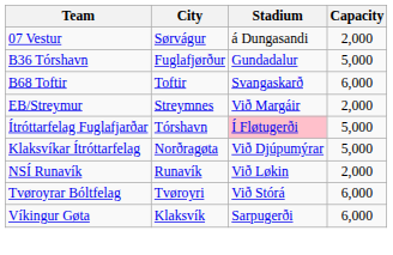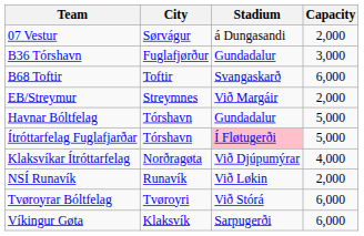 <table class="wikitable sortable">
 <tr>
 <th>Team</th>
 <th>City</th>
 <th>Stadium</th>
 <th>Capacity</th>
 </tr>
 <tr>
 <td><a href='#'>07 Vestur</a></td>
 <td><a href='#'>Sørvágur</a></td>
 <td>á Dungasandi</td>
 <td align="center">2,000</td>
 </tr>
 <tr>
 <td><a href='#'>B36 Tórshavn</a></td>
 <td><a href='#'>Fuglafjørður</a></td>
 <td><a href='#'>Gundadalur</a></td>
-<td align="center">5,000</td>
+<td align="center">3,000</td>
 </tr>
 <tr>
 <td><a href='#'>B68 Toftir</a></td>
 <td><a href='#'>Toftir</a></td>
 <td><a href='#'>Svangaskarð</a></td>
 <td align="center">6,000</td>
 </tr>
 <tr>
 <td><a href='#'>EB/Streymur</a></td>
 <td><a href='#'>Streymnes</a></td>
 <td><a href='#'>Við Margáir</a></td>
 <td align="center">2,000</td>
 </tr>
 <tr>
+<td><a href='#'>Havnar Bóltfelag</a></td>
+<td><a href='#'>Tórshavn</a></td>
+<td><a href='#'>Gundadalur</a></td>
+<td align="center">5,000</td>
+</tr>
+<tr>
 <td><a href='#'>Ítróttarfelag Fuglafjarðar</a></td>
 <td><a href='#'>Tórshavn</a></td>
 <td style="background: pink;"><a href='#'>Í Fløtugerði</a></td>
 <td align="center">5,000</td>
 </tr>
 <tr>
 <td><a href='#'>Klaksvíkar Ítróttarfelag</a></td>
 <td><a href='#'>Norðragøta</a></td>
 <td><a href='#'>Við Djúpumýrar</a></td>
-<td align="center">5,000</td>
+<td align="center">4,000</td>
 </tr>
 <tr>
 <td><a href='#'>NSÍ Runavík</a></td>
 <td><a href='#'>Runavík</a></td>
 <td><a href='#'>Við Løkin</a></td>
 <td align="center">2,000</td>
 </tr>
 <tr>
 <td><a href='#'>Tvøroyrar Bóltfelag</a></td>
 <td><a href='#'>Tvøroyri</a></td>
 <td><a href='#'>Við Stórá</a></td>
 <td align="center">6,000</td>
 </tr>
 <tr>
 <td><a href='#'>Víkingur Gøta</a></td>
 <td><a href='#'>Klaksvík</a></td>
 <td><a href='#'>Sarpugerði</a></td>
 <td align="center">6,000</td>
 </tr>
 </table>
